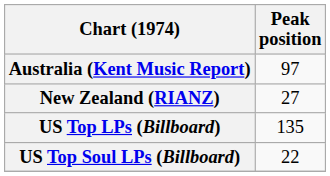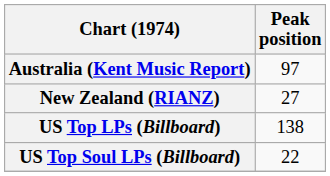 <table class="wikitable plainrowheaders" style="text-align:center;">
 <tr>
 <th>Chart (1974)</th>
 <th>Peak<br>position</th>
 </tr>
 <tr>
 <th scope="row">Australia (<a href='#'>Kent Music Report</a>)</th>
 <td>97</td>
 </tr>
 <tr>
 <th scope="row">New Zealand (<a href='#'>RIANZ</a>)</th>
 <td>27</td>
 </tr>
 <tr>
 <th scope="row">US <a href='#'>Top LPs</a> (<em>Billboard</em>)</th>
-<td>135</td>
+<td>138</td>
 </tr>
 <tr>
 <th scope="row">US <a href='#'>Top Soul LPs</a> (<em>Billboard</em>)</th>
 <td>22</td>
 </tr>
 <tr>
 </tr>
 </table>
